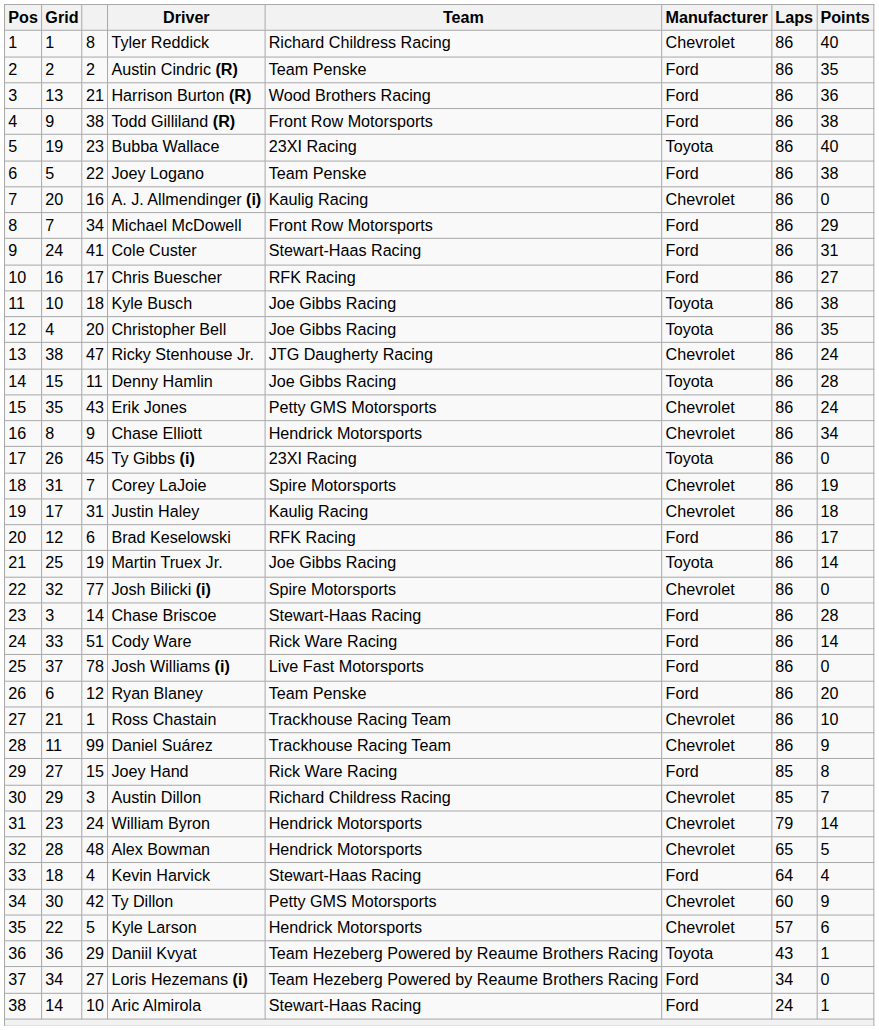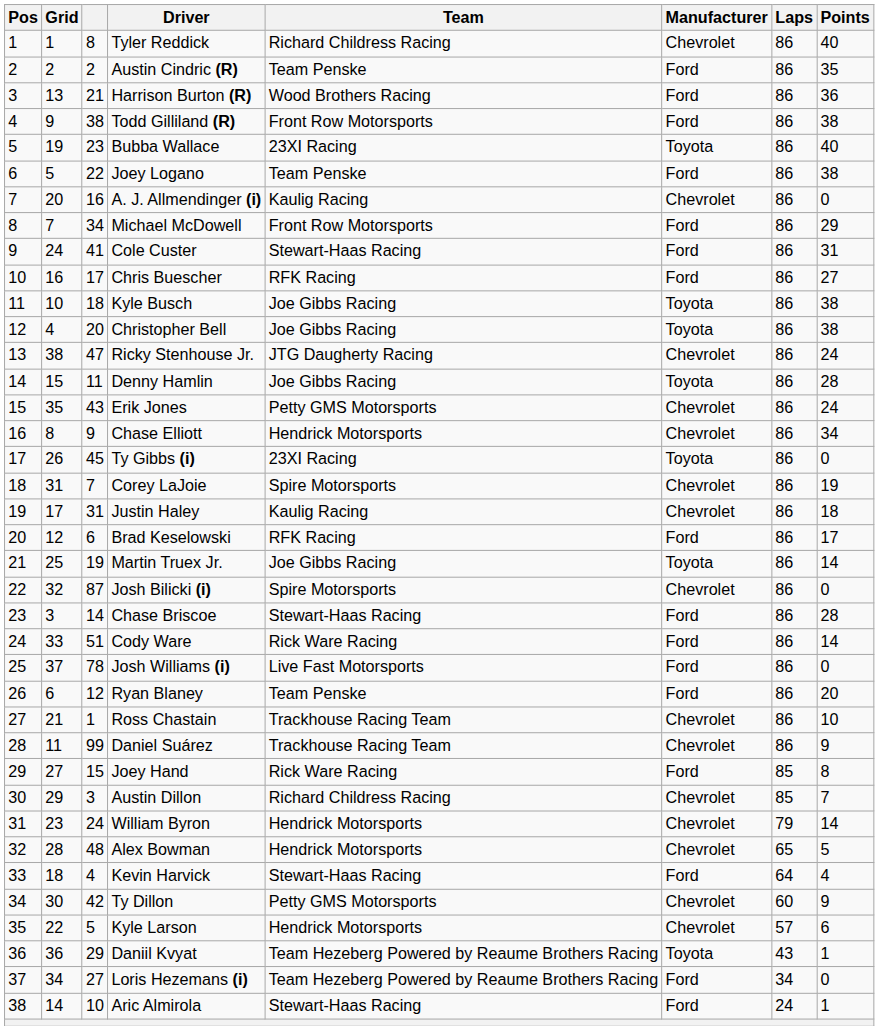 <table class="wikitable" style="font-size:98%">
 <tr>
 <th>Pos</th>
 <th>Grid</th>
 <th></th>
 <th>Driver</th>
 <th>Team</th>
 <th>Manufacturer</th>
 <th>Laps</th>
 <th>Points</th>
 </tr>
 <tr>
 <td>1</td>
 <td>1</td>
 <td>8</td>
 <td>Tyler Reddick</td>
 <td>Richard Childress Racing</td>
 <td>Chevrolet</td>
 <td>86</td>
 <td>40</td>
 </tr>
 <tr>
 <td>2</td>
 <td>2</td>
 <td>2</td>
 <td>Austin Cindric <strong>(R)</strong></td>
 <td>Team Penske</td>
 <td>Ford</td>
 <td>86</td>
 <td>35</td>
 </tr>
 <tr>
 <td>3</td>
 <td>13</td>
 <td>21</td>
 <td>Harrison Burton <strong>(R)</strong></td>
 <td>Wood Brothers Racing</td>
 <td>Ford</td>
 <td>86</td>
 <td>36</td>
 </tr>
 <tr>
 <td>4</td>
 <td>9</td>
 <td>38</td>
 <td>Todd Gilliland <strong>(R)</strong></td>
 <td>Front Row Motorsports</td>
 <td>Ford</td>
 <td>86</td>
 <td>38</td>
 </tr>
 <tr>
 <td>5</td>
 <td>19</td>
 <td>23</td>
 <td>Bubba Wallace</td>
 <td>23XI Racing</td>
 <td>Toyota</td>
 <td>86</td>
 <td>40</td>
 </tr>
 <tr>
 <td>6</td>
 <td>5</td>
 <td>22</td>
 <td>Joey Logano</td>
 <td>Team Penske</td>
 <td>Ford</td>
 <td>86</td>
 <td>38</td>
 </tr>
 <tr>
 <td>7</td>
 <td>20</td>
 <td>16</td>
 <td>A. J. Allmendinger <strong>(i)</strong></td>
 <td>Kaulig Racing</td>
 <td>Chevrolet</td>
 <td>86</td>
 <td>0</td>
 </tr>
 <tr>
 <td>8</td>
 <td>7</td>
 <td>34</td>
 <td>Michael McDowell</td>
 <td>Front Row Motorsports</td>
 <td>Ford</td>
 <td>86</td>
 <td>29</td>
 </tr>
 <tr>
 <td>9</td>
 <td>24</td>
 <td>41</td>
 <td>Cole Custer</td>
 <td>Stewart-Haas Racing</td>
 <td>Ford</td>
 <td>86</td>
 <td>31</td>
 </tr>
 <tr>
 <td>10</td>
 <td>16</td>
 <td>17</td>
 <td>Chris Buescher</td>
 <td>RFK Racing</td>
 <td>Ford</td>
 <td>86</td>
 <td>27</td>
 </tr>
 <tr>
 <td>11</td>
 <td>10</td>
 <td>18</td>
 <td>Kyle Busch</td>
 <td>Joe Gibbs Racing</td>
 <td>Toyota</td>
 <td>86</td>
 <td>38</td>
 </tr>
 <tr>
 <td>12</td>
 <td>4</td>
 <td>20</td>
 <td>Christopher Bell</td>
 <td>Joe Gibbs Racing</td>
 <td>Toyota</td>
 <td>86</td>
-<td>35</td>
+<td>38</td>
 </tr>
 <tr>
 <td>13</td>
 <td>38</td>
 <td>47</td>
 <td>Ricky Stenhouse Jr.</td>
 <td>JTG Daugherty Racing</td>
 <td>Chevrolet</td>
 <td>86</td>
 <td>24</td>
 </tr>
 <tr>
 <td>14</td>
 <td>15</td>
 <td>11</td>
 <td>Denny Hamlin</td>
 <td>Joe Gibbs Racing</td>
 <td>Toyota</td>
 <td>86</td>
 <td>28</td>
 </tr>
 <tr>
 <td>15</td>
 <td>35</td>
 <td>43</td>
 <td>Erik Jones</td>
 <td>Petty GMS Motorsports</td>
 <td>Chevrolet</td>
 <td>86</td>
 <td>24</td>
 </tr>
 <tr>
 <td>16</td>
 <td>8</td>
 <td>9</td>
 <td>Chase Elliott</td>
 <td>Hendrick Motorsports</td>
 <td>Chevrolet</td>
 <td>86</td>
 <td>34</td>
 </tr>
 <tr>
 <td>17</td>
 <td>26</td>
 <td>45</td>
 <td>Ty Gibbs <strong>(i)</strong></td>
 <td>23XI Racing</td>
 <td>Toyota</td>
 <td>86</td>
 <td>0</td>
 </tr>
 <tr>
 <td>18</td>
 <td>31</td>
 <td>7</td>
 <td>Corey LaJoie</td>
 <td>Spire Motorsports</td>
 <td>Chevrolet</td>
 <td>86</td>
 <td>19</td>
 </tr>
 <tr>
 <td>19</td>
 <td>17</td>
 <td>31</td>
 <td>Justin Haley</td>
 <td>Kaulig Racing</td>
 <td>Chevrolet</td>
 <td>86</td>
 <td>18</td>
 </tr>
 <tr>
 <td>20</td>
 <td>12</td>
 <td>6</td>
 <td>Brad Keselowski</td>
 <td>RFK Racing</td>
 <td>Ford</td>
 <td>86</td>
 <td>17</td>
 </tr>
 <tr>
 <td>21</td>
 <td>25</td>
 <td>19</td>
 <td>Martin Truex Jr.</td>
 <td>Joe Gibbs Racing</td>
 <td>Toyota</td>
 <td>86</td>
 <td>14</td>
 </tr>
 <tr>
 <td>22</td>
 <td>32</td>
-<td>77</td>
+<td>87</td>
 <td>Josh Bilicki <strong>(i)</strong></td>
 <td>Spire Motorsports</td>
 <td>Chevrolet</td>
 <td>86</td>
 <td>0</td>
 </tr>
 <tr>
 <td>23</td>
 <td>3</td>
 <td>14</td>
 <td>Chase Briscoe</td>
 <td>Stewart-Haas Racing</td>
 <td>Ford</td>
 <td>86</td>
 <td>28</td>
 </tr>
 <tr>
 <td>24</td>
 <td>33</td>
 <td>51</td>
 <td>Cody Ware</td>
 <td>Rick Ware Racing</td>
 <td>Ford</td>
 <td>86</td>
 <td>14</td>
 </tr>
 <tr>
 <td>25</td>
 <td>37</td>
 <td>78</td>
 <td>Josh Williams <strong>(i)</strong></td>
 <td>Live Fast Motorsports</td>
 <td>Ford</td>
 <td>86</td>
 <td>0</td>
 </tr>
 <tr>
 <td>26</td>
 <td>6</td>
 <td>12</td>
 <td>Ryan Blaney</td>
 <td>Team Penske</td>
 <td>Ford</td>
 <td>86</td>
 <td>20</td>
 </tr>
 <tr>
 <td>27</td>
 <td>21</td>
 <td>1</td>
 <td>Ross Chastain</td>
 <td>Trackhouse Racing Team</td>
 <td>Chevrolet</td>
 <td>86</td>
 <td>10</td>
 </tr>
 <tr>
 <td>28</td>
 <td>11</td>
 <td>99</td>
 <td>Daniel Suárez</td>
 <td>Trackhouse Racing Team</td>
 <td>Chevrolet</td>
 <td>86</td>
 <td>9</td>
 </tr>
 <tr>
 <td>29</td>
 <td>27</td>
 <td>15</td>
 <td>Joey Hand</td>
 <td>Rick Ware Racing</td>
 <td>Ford</td>
 <td>85</td>
 <td>8</td>
 </tr>
 <tr>
 <td>30</td>
 <td>29</td>
 <td>3</td>
 <td>Austin Dillon</td>
 <td>Richard Childress Racing</td>
 <td>Chevrolet</td>
 <td>85</td>
 <td>7</td>
 </tr>
 <tr>
 <td>31</td>
 <td>23</td>
 <td>24</td>
 <td>William Byron</td>
 <td>Hendrick Motorsports</td>
 <td>Chevrolet</td>
 <td>79</td>
 <td>14</td>
 </tr>
 <tr>
 <td>32</td>
 <td>28</td>
 <td>48</td>
 <td>Alex Bowman</td>
 <td>Hendrick Motorsports</td>
 <td>Chevrolet</td>
 <td>65</td>
 <td>5</td>
 </tr>
 <tr>
 <td>33</td>
 <td>18</td>
 <td>4</td>
 <td>Kevin Harvick</td>
 <td>Stewart-Haas Racing</td>
 <td>Ford</td>
 <td>64</td>
 <td>4</td>
 </tr>
 <tr>
 <td>34</td>
 <td>30</td>
 <td>42</td>
 <td>Ty Dillon</td>
 <td>Petty GMS Motorsports</td>
 <td>Chevrolet</td>
 <td>60</td>
 <td>9</td>
 </tr>
 <tr>
 <td>35</td>
 <td>22</td>
 <td>5</td>
 <td>Kyle Larson</td>
 <td>Hendrick Motorsports</td>
 <td>Chevrolet</td>
 <td>57</td>
 <td>6</td>
 </tr>
 <tr>
 <td>36</td>
 <td>36</td>
 <td>29</td>
 <td>Daniil Kvyat</td>
 <td>Team Hezeberg Powered by Reaume Brothers Racing</td>
 <td>Toyota</td>
 <td>43</td>
 <td>1</td>
 </tr>
 <tr>
 <td>37</td>
 <td>34</td>
 <td>27</td>
 <td>Loris Hezemans <strong>(i)</strong></td>
 <td>Team Hezeberg Powered by Reaume Brothers Racing</td>
 <td>Ford</td>
 <td>34</td>
 <td>0</td>
 </tr>
 <tr>
 <td>38</td>
 <td>14</td>
 <td>10</td>
 <td>Aric Almirola</td>
 <td>Stewart-Haas Racing</td>
 <td>Ford</td>
 <td>24</td>
 <td>1</td>
 </tr>
 <tr>
 <th colspan="8"></th>
 </tr>
 </table>
